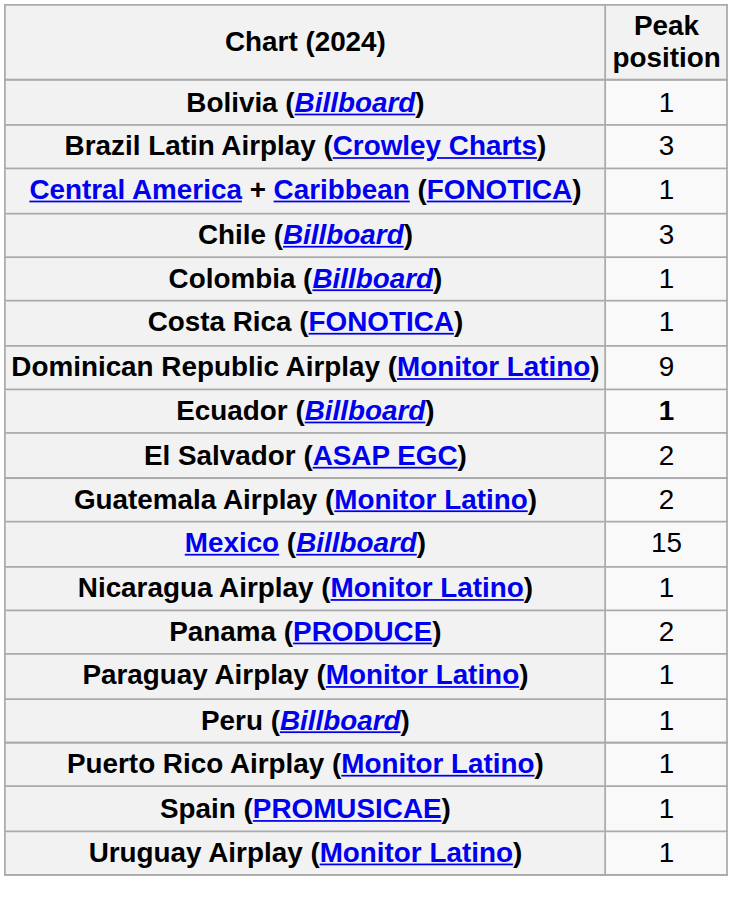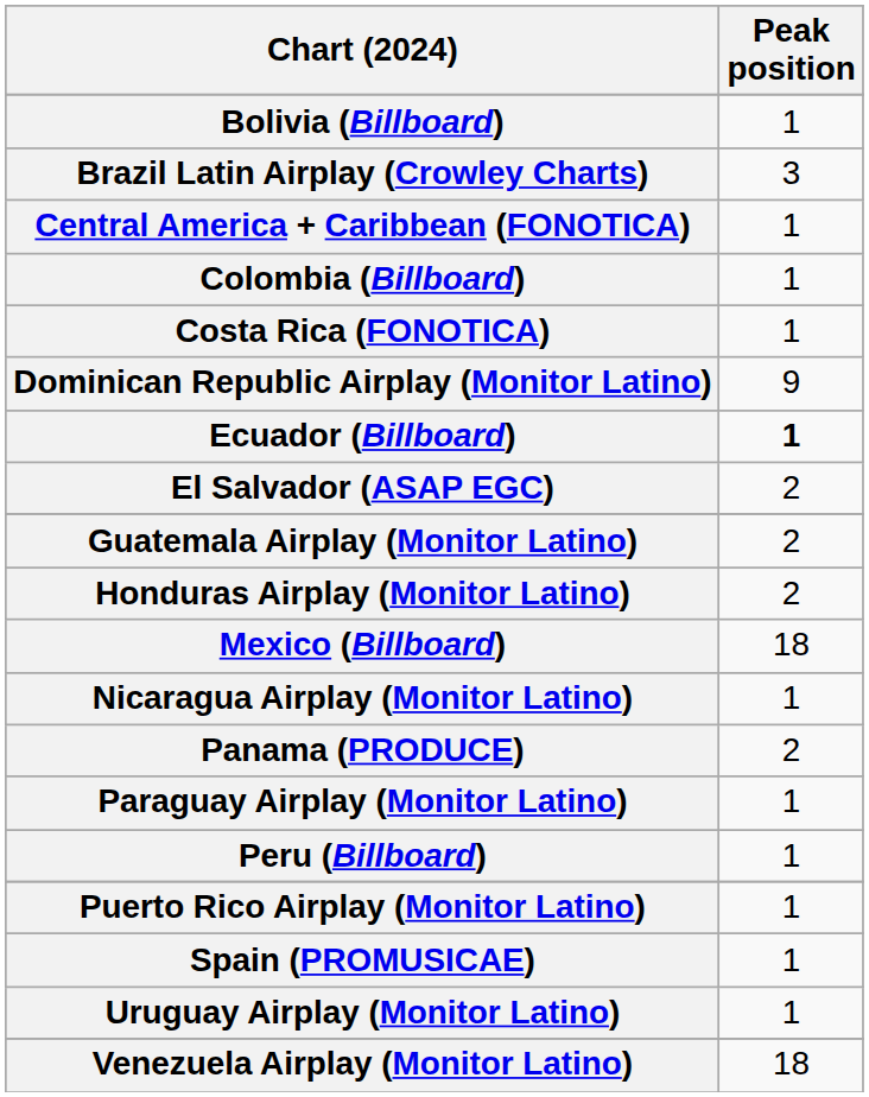 <table class="wikitable sortable plainrowheaders" style="text-align:center">
 <tr>
 <th scope="col">Chart (2024)</th>
 <th scope="col">Peak<br>position</th>
 </tr>
 <tr>
 </tr>
 <tr>
 <th scope="row">Bolivia (<em><a href='#'>Billboard</a></em>)</th>
 <td>1</td>
 </tr>
 <tr>
 <th scope="row">Brazil Latin Airplay (<a href='#'>Crowley Charts</a>)</th>
 <td>3</td>
 </tr>
 <tr>
 <th scope="row"><a href='#'>Central America</a> + <a href='#'>Caribbean</a> (<a href='#'>FONOTICA</a>)</th>
 <td>1</td>
-</tr>
-<tr>
-<th scope="row">Chile (<em><a href='#'>Billboard</a></em>)</th>
-<td>3</td>
 </tr>
 <tr>
 <th scope="row">Colombia (<em><a href='#'>Billboard</a></em>)</th>
 <td>1</td>
 </tr>
 <tr>
 <th scope="row">Costa Rica (<a href='#'>FONOTICA</a>)</th>
 <td>1</td>
 </tr>
 <tr>
 <th scope="row">Dominican Republic Airplay (<a href='#'>Monitor Latino</a>)</th>
 <td>9</td>
 </tr>
 <tr>
 <th scope="row">Ecuador (<em><a href='#'>Billboard</a></em>)</th>
 <td><strong>1</strong></td>
 </tr>
 <tr>
 <th scope="row">El Salvador (<a href='#'>ASAP EGC</a>)</th>
 <td>2</td>
 </tr>
 <tr>
 </tr>
 <tr>
 <th scope="row">Guatemala Airplay (<a href='#'>Monitor Latino</a>)</th>
 <td>2</td>
 </tr>
 <tr>
+<th scope="row">Honduras Airplay (<a href='#'>Monitor Latino</a>)</th>
+<td>2</td>
+</tr>
+<tr>
 <th scope="row"><a href='#'>Mexico</a> (<a href='#'><em>Billboard</em></a>)</th>
-<td>15</td>
+<td>18</td>
 </tr>
 <tr>
 <th scope="row">Nicaragua Airplay (<a href='#'>Monitor Latino</a>)</th>
 <td>1</td>
 </tr>
 <tr>
 <th scope="row">Panama (<a href='#'>PRODUCE</a>)</th>
 <td>2</td>
 </tr>
 <tr>
 <th scope="row">Paraguay Airplay (<a href='#'>Monitor Latino</a>)</th>
 <td>1</td>
 </tr>
 <tr>
 <th scope="row">Peru (<em><a href='#'>Billboard</a></em>)</th>
 <td>1</td>
 </tr>
 <tr>
 </tr>
 <tr>
 <th scope="row">Puerto Rico Airplay (<a href='#'>Monitor Latino</a>)</th>
 <td>1</td>
 </tr>
 <tr>
 <th scope="row">Spain (<a href='#'>PROMUSICAE</a>)</th>
 <td>1</td>
 </tr>
 <tr>
 <th scope="row">Uruguay Airplay (<a href='#'>Monitor Latino</a>)</th>
 <td>1</td>
 </tr>
 <tr>
 </tr>
 <tr>
 </tr>
 <tr>
 </tr>
+<tr>
+<th scope="row">Venezuela Airplay (<a href='#'>Monitor Latino</a>)</th>
+<td>18</td>
+</tr>
 </table>
